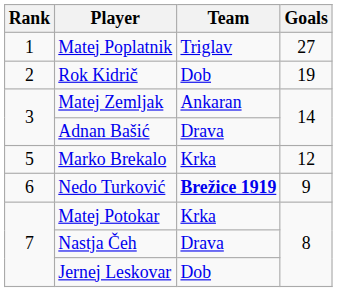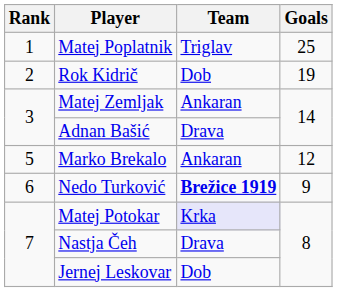 <table class="wikitable" style="text-align:center">
 <tr>
 <th>Rank</th>
 <th>Player</th>
 <th>Team</th>
 <th>Goals</th>
 </tr>
 <tr>
 <td rowspan="1">1</td>
 <td align=left> <a href='#'>Matej Poplatnik</a></td>
 <td align=left><a href='#'>Triglav</a></td>
-<td rowspan="1">27</td>
+<td rowspan="1">25</td>
 </tr>
 <tr>
 <td rowspan="1">2</td>
 <td align=left> <a href='#'>Rok Kidrič</a></td>
 <td align=left><a href='#'>Dob</a></td>
 <td rowspan="1">19</td>
 </tr>
 <tr>
 <td rowspan="2">3</td>
 <td align=left> <a href='#'>Matej Zemljak</a></td>
 <td align=left><a href='#'>Ankaran</a></td>
 <td rowspan="2">14</td>
 </tr>
 <tr>
 <td align=left> <a href='#'>Adnan Bašić</a></td>
 <td align=left><a href='#'>Drava</a></td>
 </tr>
 <tr>
 <td rowspan="1">5</td>
 <td align=left> <a href='#'>Marko Brekalo</a></td>
-<td align=left><a href='#'>Krka</a></td>
+<td align=left><a href='#'>Ankaran</a></td>
 <td rowspan="1">12</td>
 </tr>
 <tr>
 <td rowspan="1">6</td>
 <td align=left> <a href='#'>Nedo Turković</a></td>
 <td align=left><strong><a href='#'>Brežice 1919</a></strong></td>
 <td rowspan="1">9</td>
 </tr>
 <tr>
 <td rowspan="3">7</td>
 <td align=left> <a href='#'>Matej Potokar</a></td>
-<td align=left><a href='#'>Krka</a></td>
+<td align=left style="background: lavender;"><a href='#'>Krka</a></td>
 <td rowspan="3">8</td>
 </tr>
 <tr>
 <td align=left> <a href='#'>Nastja Čeh</a></td>
 <td align=left><a href='#'>Drava</a></td>
 </tr>
 <tr>
 <td align=left> <a href='#'>Jernej Leskovar</a></td>
 <td align=left><a href='#'>Dob</a></td>
 </tr>
 </table>
